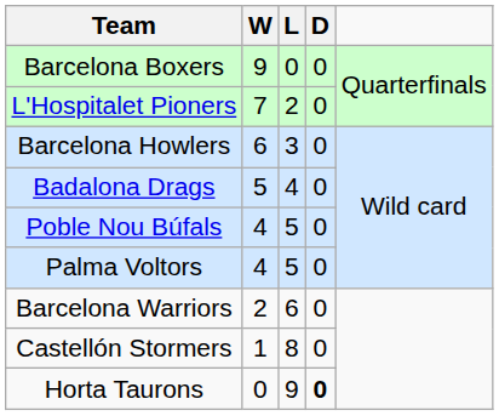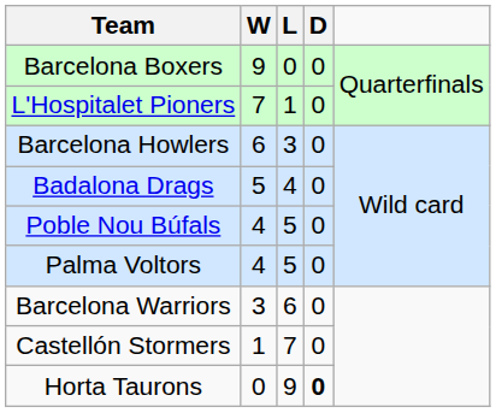 <table class="wikitable" style="text-align: center;">
 <tr>
 <th>Team</th>
 <th>W</th>
 <th>L</th>
 <th>D</th>
 </tr>
 <tr style="background:#cfc;">
 <td>Barcelona Boxers</td>
 <td>9</td>
 <td>0</td>
 <td>0</td>
 <td rowspan=2>Quarterfinals</td>
 </tr>
 <tr style="background:#cfc;">
 <td><a href='#'>L'Hospitalet Pioners</a></td>
 <td>7</td>
-<td>2</td>
+<td>1</td>
 <td>0</td>
 </tr>
 <tr style="background:#D0E7FF;">
 <td>Barcelona Howlers</td>
 <td>6</td>
 <td>3</td>
 <td>0</td>
 <td rowspan=4>Wild card</td>
 </tr>
 <tr style="background:#D0E7FF;">
 <td><a href='#'>Badalona Drags</a></td>
 <td>5</td>
 <td>4</td>
 <td>0</td>
 </tr>
 <tr style="background:#D0E7FF;">
 <td><a href='#'>Poble Nou Búfals</a></td>
 <td>4</td>
 <td>5</td>
 <td>0</td>
 </tr>
 <tr style="background:#D0E7FF;">
 <td>Palma Voltors</td>
 <td>4</td>
 <td>5</td>
 <td>0</td>
 </tr>
 <tr>
 <td>Barcelona Warriors</td>
-<td>2</td>
+<td>3</td>
 <td>6</td>
 <td>0</td>
 </tr>
 <tr>
 <td>Castellón Stormers</td>
 <td>1</td>
-<td>8</td>
+<td>7</td>
 <td>0</td>
 </tr>
 <tr>
 <td>Horta Taurons</td>
 <td>0</td>
 <td>9</td>
 <td><strong>0</strong></td>
 </tr>
 </table>
